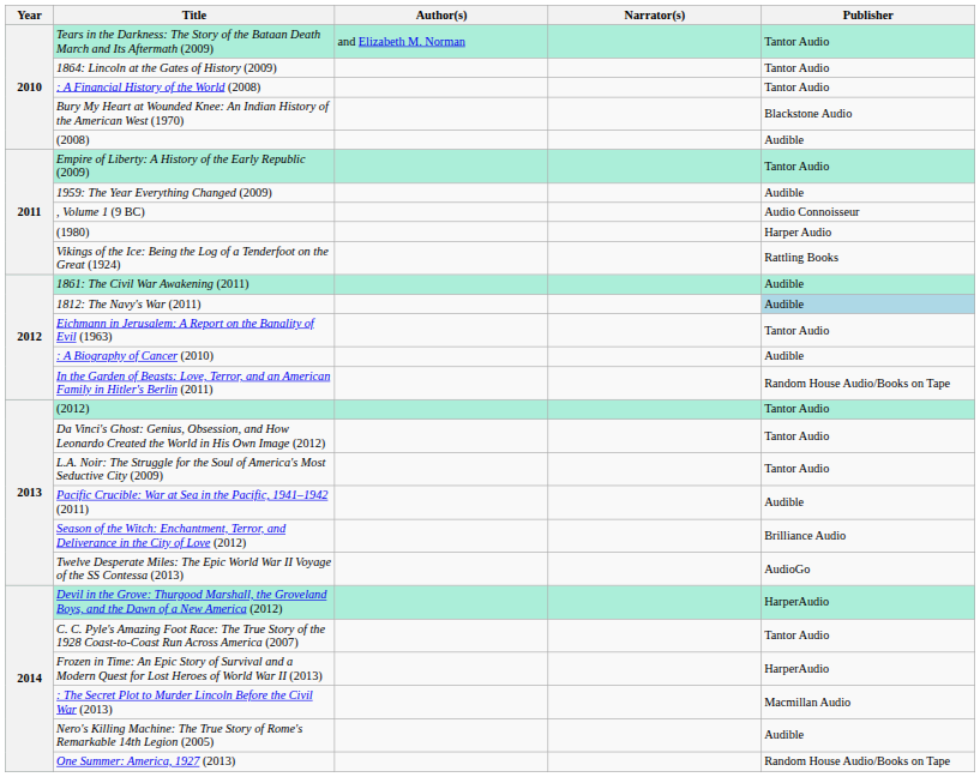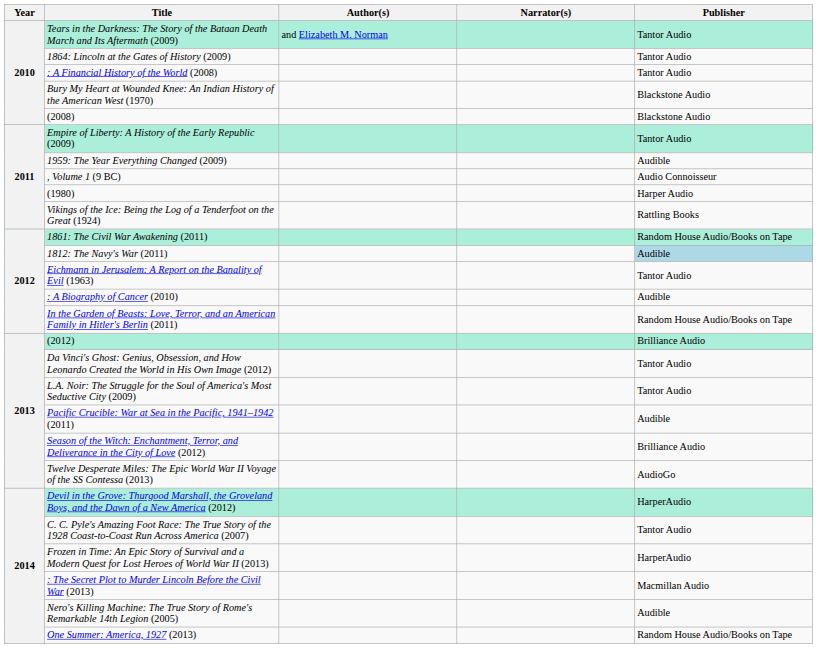 <table class="wikitable sortable mw-collapsible" style="width:100%">
 <tr>
 <th scope="col" width="5%">Year</th>
 <th scope="col" width="29%">Title</th>
 <th scope="col" width="22%">Author(s)</th>
 <th scope="col" width="22%">Narrator(s)</th>
 <th scope="col" width="22%">Publisher</th>
 </tr>
 <tr style="background:#ABEED9">
 <th rowspan="5">2010<br></th>
 <td><em>Tears in the Darkness: The Story of the Bataan Death March and Its Aftermath</em> (2009)</td>
 <td>  and <a href='#'>Elizabeth M. Norman</a></td>
 <td></td>
 <td>Tantor Audio</td>
 </tr>
 <tr>
 <td><em>1864: Lincoln at the Gates of History</em> (2009)</td>
 <td></td>
 <td></td>
 <td>Tantor Audio</td>
 </tr>
 <tr>
 <td><em><a href='#'>: A Financial History of the World</a></em> (2008)</td>
 <td></td>
 <td></td>
 <td>Tantor Audio</td>
 </tr>
 <tr>
 <td><em>Bury My Heart at Wounded Knee: An Indian History of the American West</em> (1970)</td>
 <td></td>
 <td></td>
 <td>Blackstone Audio</td>
 </tr>
 <tr>
 <td><em></em> (2008)</td>
 <td></td>
 <td></td>
-<td>Audible</td>
+<td>Blackstone Audio</td>
 </tr>
 <tr style="background:#ABEED9">
 <th rowspan="5">2011<br></th>
 <td><em>Empire of Liberty: A History of the Early Republic</em> (2009)</td>
 <td></td>
 <td></td>
 <td>Tantor Audio</td>
 </tr>
 <tr>
 <td><em>1959: The Year Everything Changed</em> (2009)</td>
 <td></td>
 <td></td>
 <td>Audible</td>
 </tr>
 <tr>
 <td><em>, Volume 1</em> (9 BC)</td>
 <td></td>
 <td></td>
 <td>Audio Connoisseur</td>
 </tr>
 <tr>
 <td><em></em> (1980)</td>
 <td></td>
 <td></td>
 <td>Harper Audio</td>
 </tr>
 <tr>
 <td><em>Vikings of the Ice: Being the Log of a Tenderfoot on the Great</em> (1924)</td>
 <td></td>
 <td></td>
 <td>Rattling Books</td>
 </tr>
 <tr style="background:#ABEED9">
 <th rowspan="5">2012<br></th>
 <td><em>1861: The Civil War Awakening</em> (2011)</td>
 <td></td>
 <td></td>
-<td>Audible</td>
+<td>Random House Audio/Books on Tape</td>
 </tr>
 <tr>
 <td><em>1812: The Navy's War</em> (2011)</td>
 <td></td>
 <td></td>
 <td style="background: lightblue;">Audible</td>
 </tr>
 <tr>
 <td><em><a href='#'>Eichmann in Jerusalem: A Report on the Banality of Evil</a></em> (1963)</td>
 <td></td>
 <td></td>
 <td>Tantor Audio</td>
 </tr>
 <tr>
 <td><em><a href='#'>: A Biography of Cancer</a></em> (2010)</td>
 <td></td>
 <td></td>
 <td>Audible</td>
 </tr>
 <tr>
 <td><em><a href='#'>In the Garden of Beasts: Love, Terror, and an American Family in Hitler's Berlin</a></em> (2011)</td>
 <td></td>
 <td></td>
 <td>Random House Audio/Books on Tape</td>
 </tr>
 <tr style="background:#ABEED9">
 <th rowspan="6">2013<br></th>
 <td><em></em> (2012)</td>
 <td></td>
 <td></td>
-<td>Tantor Audio</td>
+<td>Brilliance Audio</td>
 </tr>
 <tr>
 <td><em>Da Vinci's Ghost: Genius, Obsession, and How Leonardo Created the World in His Own Image</em> (2012)</td>
 <td></td>
 <td></td>
 <td>Tantor Audio</td>
 </tr>
 <tr>
 <td><em>L.A. Noir: The Struggle for the Soul of America's Most Seductive City</em> (2009)</td>
 <td></td>
 <td></td>
 <td>Tantor Audio</td>
 </tr>
 <tr>
 <td><em><a href='#'>Pacific Crucible: War at Sea in the Pacific, 1941–1942</a></em> (2011)</td>
 <td></td>
 <td></td>
 <td>Audible</td>
 </tr>
 <tr>
 <td><em><a href='#'>Season of the Witch: Enchantment, Terror, and Deliverance in the City of Love</a></em> (2012)</td>
 <td></td>
 <td></td>
 <td>Brilliance Audio</td>
 </tr>
 <tr>
 <td><em>Twelve Desperate Miles: The Epic World War II Voyage of the SS Contessa</em> (2013)</td>
 <td></td>
 <td></td>
 <td>AudioGo</td>
 </tr>
 <tr style="background:#ABEED9">
 <th rowspan="6">2014<br></th>
 <td><em><a href='#'>Devil in the Grove: Thurgood Marshall, the Groveland Boys, and the Dawn of a New America</a></em> (2012)</td>
 <td></td>
 <td></td>
 <td>HarperAudio</td>
 </tr>
 <tr>
 <td><em>C. C. Pyle's Amazing Foot Race: The True Story of the 1928 Coast-to-Coast Run Across America</em> (2007)</td>
 <td></td>
 <td></td>
 <td>Tantor Audio</td>
 </tr>
 <tr>
 <td><em>Frozen in Time: An Epic Story of Survival and a Modern Quest for Lost Heroes of World War II</em> (2013)</td>
 <td></td>
 <td></td>
 <td>HarperAudio</td>
 </tr>
 <tr>
 <td><em><a href='#'>: The Secret Plot to Murder Lincoln Before the Civil War</a></em> (2013)</td>
 <td></td>
 <td></td>
 <td>Macmillan Audio</td>
 </tr>
 <tr>
 <td><em>Nero's Killing Machine: The True Story of Rome's Remarkable 14th Legion</em> (2005)</td>
 <td></td>
 <td></td>
 <td>Audible</td>
 </tr>
 <tr>
 <td><em><a href='#'>One Summer: America, 1927</a></em> (2013)</td>
 <td></td>
 <td></td>
 <td>Random House Audio/Books on Tape</td>
 </tr>
 </table>
